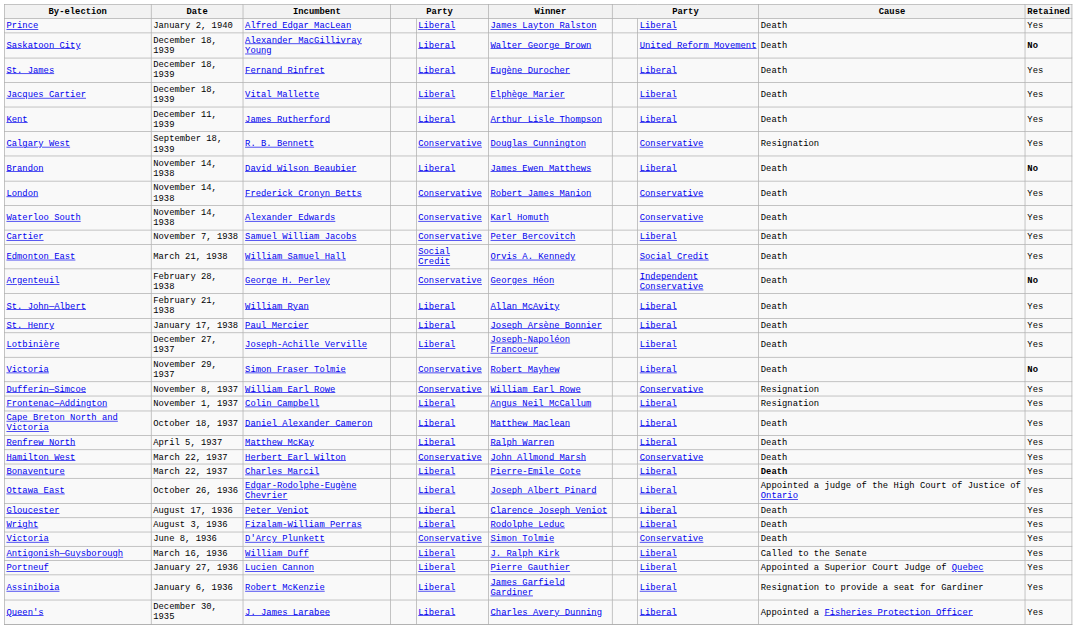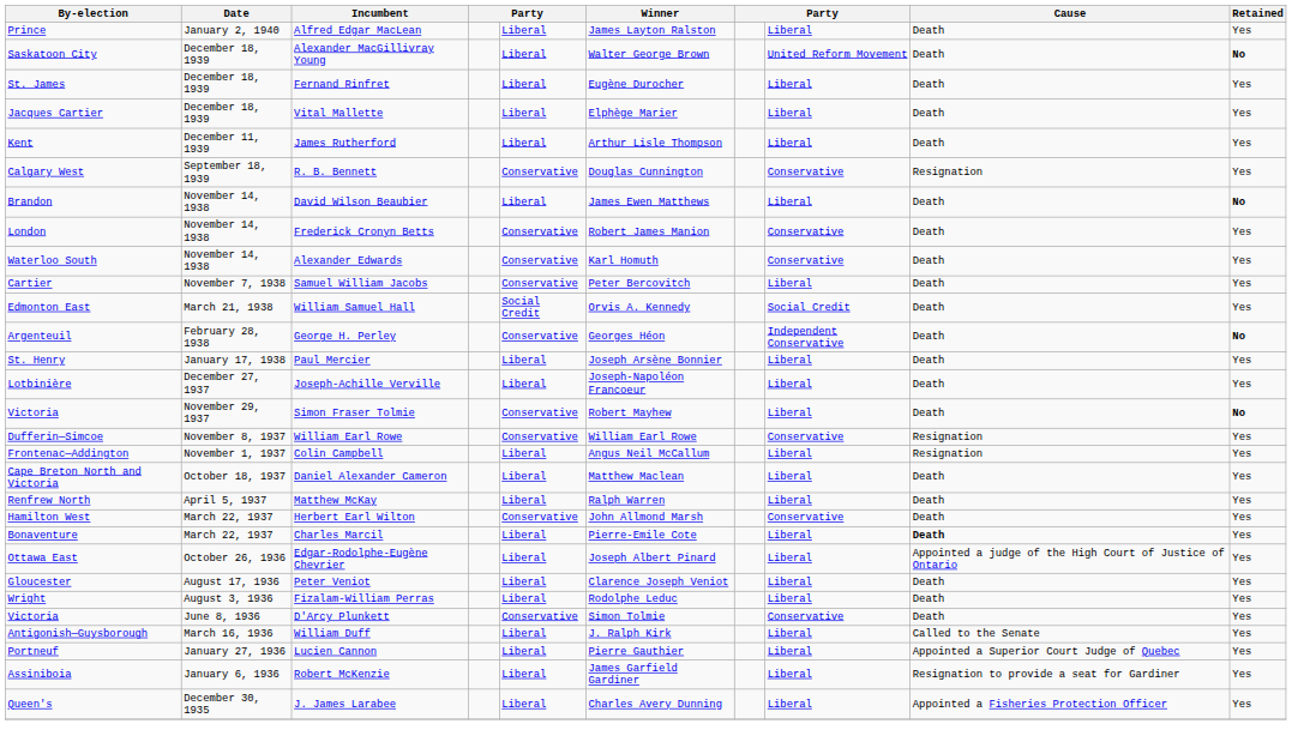 <table class="wikitable">
 <tr>
 <th>By-election</th>
 <th>Date</th>
 <th>Incumbent</th>
 <th colspan=2>Party</th>
 <th>Winner</th>
 <th colspan=2>Party</th>
 <th>Cause</th>
 <th>Retained</th>
 </tr>
 <tr>
 <td><a href='#'>Prince</a></td>
 <td>January 2, 1940</td>
 <td><a href='#'>Alfred Edgar MacLean</a></td>
 <td>    </td>
 <td><a href='#'>Liberal</a></td>
 <td><a href='#'>James Layton Ralston</a></td>
 <td>    </td>
 <td><a href='#'>Liberal</a></td>
 <td>Death</td>
 <td>Yes</td>
 </tr>
 <tr>
 <td><a href='#'>Saskatoon City</a></td>
 <td>December 18, 1939</td>
 <td><a href='#'>Alexander MacGillivray Young</a></td>
 <td>    </td>
 <td><a href='#'>Liberal</a></td>
 <td><a href='#'>Walter George Brown</a></td>
 <td>    </td>
 <td><a href='#'>United Reform Movement</a></td>
 <td>Death</td>
 <td><strong>No</strong></td>
 </tr>
 <tr>
 <td><a href='#'>St. James</a></td>
 <td>December 18, 1939</td>
 <td><a href='#'>Fernand Rinfret</a></td>
 <td>    </td>
 <td><a href='#'>Liberal</a></td>
 <td><a href='#'>Eugène Durocher</a></td>
 <td>    </td>
 <td><a href='#'>Liberal</a></td>
 <td>Death</td>
 <td>Yes</td>
 </tr>
 <tr>
 <td><a href='#'>Jacques Cartier</a></td>
 <td>December 18, 1939</td>
 <td><a href='#'>Vital Mallette</a></td>
 <td>    </td>
 <td><a href='#'>Liberal</a></td>
 <td><a href='#'>Elphège Marier</a></td>
 <td>    </td>
 <td><a href='#'>Liberal</a></td>
 <td>Death</td>
 <td>Yes</td>
 </tr>
 <tr>
 <td><a href='#'>Kent</a></td>
 <td>December 11, 1939</td>
 <td><a href='#'>James Rutherford</a></td>
 <td>    </td>
 <td><a href='#'>Liberal</a></td>
 <td><a href='#'>Arthur Lisle Thompson</a></td>
 <td>    </td>
 <td><a href='#'>Liberal</a></td>
 <td>Death</td>
 <td>Yes</td>
 </tr>
 <tr>
 <td><a href='#'>Calgary West</a></td>
 <td>September 18, 1939</td>
 <td><a href='#'>R. B. Bennett</a></td>
 <td>    </td>
 <td><a href='#'>Conservative</a></td>
 <td><a href='#'>Douglas Cunnington</a></td>
 <td>    </td>
 <td><a href='#'>Conservative</a></td>
 <td>Resignation</td>
 <td>Yes</td>
 </tr>
 <tr>
 <td><a href='#'>Brandon</a></td>
 <td>November 14, 1938</td>
 <td><a href='#'>David Wilson Beaubier</a></td>
 <td>    </td>
 <td><a href='#'>Liberal</a></td>
 <td><a href='#'>James Ewen Matthews</a></td>
 <td>    </td>
 <td><a href='#'>Liberal</a></td>
 <td>Death</td>
 <td><strong>No</strong></td>
 </tr>
 <tr>
 <td><a href='#'>London</a></td>
 <td>November 14, 1938</td>
 <td><a href='#'>Frederick Cronyn Betts</a></td>
 <td>    </td>
 <td><a href='#'>Conservative</a></td>
 <td><a href='#'>Robert James Manion</a></td>
 <td>    </td>
 <td><a href='#'>Conservative</a></td>
 <td>Death</td>
 <td>Yes</td>
 </tr>
 <tr>
 <td><a href='#'>Waterloo South</a></td>
 <td>November 14, 1938</td>
 <td><a href='#'>Alexander Edwards</a></td>
 <td>    </td>
 <td><a href='#'>Conservative</a></td>
 <td><a href='#'>Karl Homuth</a></td>
 <td>    </td>
 <td><a href='#'>Conservative</a></td>
 <td>Death</td>
 <td>Yes</td>
 </tr>
 <tr>
 <td><a href='#'>Cartier</a></td>
 <td>November 7, 1938</td>
 <td><a href='#'>Samuel William Jacobs</a></td>
 <td>    </td>
 <td><a href='#'>Conservative</a></td>
 <td><a href='#'>Peter Bercovitch</a></td>
 <td>    </td>
 <td><a href='#'>Liberal</a></td>
 <td>Death</td>
 <td>Yes</td>
 </tr>
 <tr>
 <td><a href='#'>Edmonton East</a></td>
 <td>March 21, 1938</td>
 <td><a href='#'>William Samuel Hall</a></td>
 <td>    </td>
 <td><a href='#'>Social Credit</a></td>
 <td><a href='#'>Orvis A. Kennedy</a></td>
 <td>    </td>
 <td><a href='#'>Social Credit</a></td>
 <td>Death</td>
 <td>Yes</td>
 </tr>
 <tr>
 <td><a href='#'>Argenteuil</a></td>
 <td>February 28, 1938</td>
 <td><a href='#'>George H. Perley</a></td>
 <td>    </td>
 <td><a href='#'>Conservative</a></td>
 <td><a href='#'>Georges Héon</a></td>
 <td>    </td>
 <td><a href='#'>Independent Conservative</a></td>
 <td>Death</td>
 <td><strong>No</strong></td>
-</tr>
-<tr>
-<td><a href='#'>St. John—Albert</a></td>
-<td>February 21, 1938</td>
-<td><a href='#'>William Ryan</a></td>
-<td>    </td>
-<td><a href='#'>Liberal</a></td>
-<td><a href='#'>Allan McAvity</a></td>
-<td>    </td>
-<td><a href='#'>Liberal</a></td>
-<td>Death</td>
-<td>Yes</td>
 </tr>
 <tr>
 <td><a href='#'>St. Henry</a></td>
 <td>January 17, 1938</td>
 <td><a href='#'>Paul Mercier</a></td>
 <td>    </td>
 <td><a href='#'>Liberal</a></td>
 <td><a href='#'>Joseph Arsène Bonnier</a></td>
 <td>    </td>
 <td><a href='#'>Liberal</a></td>
 <td>Death</td>
 <td>Yes</td>
 </tr>
 <tr>
 <td><a href='#'>Lotbinière</a></td>
 <td>December 27, 1937</td>
 <td><a href='#'>Joseph-Achille Verville</a></td>
 <td>    </td>
 <td><a href='#'>Liberal</a></td>
 <td><a href='#'>Joseph-Napoléon Francoeur</a></td>
 <td>    </td>
 <td><a href='#'>Liberal</a></td>
 <td>Death</td>
 <td>Yes</td>
 </tr>
 <tr>
 <td><a href='#'>Victoria</a></td>
 <td>November 29, 1937</td>
 <td><a href='#'>Simon Fraser Tolmie</a></td>
 <td>    </td>
 <td><a href='#'>Conservative</a></td>
 <td><a href='#'>Robert Mayhew</a></td>
 <td>    </td>
 <td><a href='#'>Liberal</a></td>
 <td>Death</td>
 <td><strong>No</strong></td>
 </tr>
 <tr>
 <td><a href='#'>Dufferin—Simcoe</a></td>
 <td>November 8, 1937</td>
 <td><a href='#'>William Earl Rowe</a></td>
 <td>    </td>
 <td><a href='#'>Conservative</a></td>
 <td><a href='#'>William Earl Rowe</a></td>
 <td>    </td>
 <td><a href='#'>Conservative</a></td>
 <td>Resignation</td>
 <td>Yes</td>
 </tr>
 <tr>
 <td><a href='#'>Frontenac—Addington</a></td>
 <td>November 1, 1937</td>
 <td><a href='#'>Colin Campbell</a></td>
 <td>    </td>
 <td><a href='#'>Liberal</a></td>
 <td><a href='#'>Angus Neil McCallum</a></td>
 <td>    </td>
 <td><a href='#'>Liberal</a></td>
 <td>Resignation</td>
 <td>Yes</td>
 </tr>
 <tr>
 <td><a href='#'>Cape Breton North and Victoria</a></td>
 <td>October 18, 1937</td>
 <td><a href='#'>Daniel Alexander Cameron</a></td>
 <td>    </td>
 <td><a href='#'>Liberal</a></td>
 <td><a href='#'>Matthew Maclean</a></td>
 <td>    </td>
 <td><a href='#'>Liberal</a></td>
 <td>Death</td>
 <td>Yes</td>
 </tr>
 <tr>
 <td><a href='#'>Renfrew North</a></td>
 <td>April 5, 1937</td>
 <td><a href='#'>Matthew McKay</a></td>
 <td>    </td>
 <td><a href='#'>Liberal</a></td>
 <td><a href='#'>Ralph Warren</a></td>
 <td>    </td>
 <td><a href='#'>Liberal</a></td>
 <td>Death</td>
 <td>Yes</td>
 </tr>
 <tr>
 <td><a href='#'>Hamilton West</a></td>
 <td>March 22, 1937</td>
 <td><a href='#'>Herbert Earl Wilton</a></td>
 <td>    </td>
 <td><a href='#'>Conservative</a></td>
 <td><a href='#'>John Allmond Marsh</a></td>
 <td>    </td>
 <td><a href='#'>Conservative</a></td>
 <td>Death</td>
 <td>Yes</td>
 </tr>
 <tr>
 <td><a href='#'>Bonaventure</a></td>
 <td>March 22, 1937</td>
 <td><a href='#'>Charles Marcil</a></td>
 <td>    </td>
 <td><a href='#'>Liberal</a></td>
 <td><a href='#'>Pierre-Emile Cote</a></td>
 <td>    </td>
 <td><a href='#'>Liberal</a></td>
 <td><strong>Death</strong></td>
 <td>Yes</td>
 </tr>
 <tr>
 <td><a href='#'>Ottawa East</a></td>
 <td>October 26, 1936</td>
 <td><a href='#'>Edgar-Rodolphe-Eugène Chevrier</a></td>
 <td>    </td>
 <td><a href='#'>Liberal</a></td>
 <td><a href='#'>Joseph Albert Pinard</a></td>
 <td>    </td>
 <td><a href='#'>Liberal</a></td>
 <td>Appointed a judge of the High Court of Justice of <a href='#'>Ontario</a></td>
 <td>Yes</td>
 </tr>
 <tr>
 <td><a href='#'>Gloucester</a></td>
 <td>August 17, 1936</td>
 <td><a href='#'>Peter Veniot</a></td>
 <td>    </td>
 <td><a href='#'>Liberal</a></td>
 <td><a href='#'>Clarence Joseph Veniot</a></td>
 <td>    </td>
 <td><a href='#'>Liberal</a></td>
 <td>Death</td>
 <td>Yes</td>
 </tr>
 <tr>
 <td><a href='#'>Wright</a></td>
 <td>August 3, 1936</td>
 <td><a href='#'>Fizalam-William Perras</a></td>
 <td>    </td>
 <td><a href='#'>Liberal</a></td>
 <td><a href='#'>Rodolphe Leduc</a></td>
 <td>    </td>
 <td><a href='#'>Liberal</a></td>
 <td>Death</td>
 <td>Yes</td>
 </tr>
 <tr>
 <td><a href='#'>Victoria</a></td>
 <td>June 8, 1936</td>
 <td><a href='#'>D'Arcy Plunkett</a></td>
 <td>    </td>
 <td><a href='#'>Conservative</a></td>
 <td><a href='#'>Simon Tolmie</a></td>
 <td>    </td>
 <td><a href='#'>Conservative</a></td>
 <td>Death</td>
 <td>Yes</td>
 </tr>
 <tr>
 <td><a href='#'>Antigonish—Guysborough</a></td>
 <td>March 16, 1936</td>
 <td><a href='#'>William Duff</a></td>
 <td>    </td>
 <td><a href='#'>Liberal</a></td>
 <td><a href='#'>J. Ralph Kirk</a></td>
 <td>    </td>
 <td><a href='#'>Liberal</a></td>
 <td>Called to the Senate</td>
 <td>Yes</td>
 </tr>
 <tr>
 <td><a href='#'>Portneuf</a></td>
 <td>January 27, 1936</td>
 <td><a href='#'>Lucien Cannon</a></td>
 <td>    </td>
 <td><a href='#'>Liberal</a></td>
 <td><a href='#'>Pierre Gauthier</a></td>
 <td>    </td>
 <td><a href='#'>Liberal</a></td>
 <td>Appointed a Superior Court Judge of <a href='#'>Quebec</a></td>
 <td>Yes</td>
 </tr>
 <tr>
 <td><a href='#'>Assiniboia</a></td>
 <td>January 6, 1936</td>
 <td><a href='#'>Robert McKenzie</a></td>
 <td>    </td>
 <td><a href='#'>Liberal</a></td>
 <td><a href='#'>James Garfield Gardiner</a></td>
 <td>    </td>
 <td><a href='#'>Liberal</a></td>
 <td>Resignation to provide a seat for Gardiner</td>
 <td>Yes</td>
 </tr>
 <tr>
 <td><a href='#'>Queen's</a></td>
 <td>December 30, 1935</td>
 <td><a href='#'>J. James Larabee</a></td>
 <td>    </td>
 <td><a href='#'>Liberal</a></td>
 <td><a href='#'>Charles Avery Dunning</a></td>
 <td>    </td>
 <td><a href='#'>Liberal</a></td>
 <td>Appointed a <a href='#'>Fisheries Protection Officer</a></td>
 <td>Yes</td>
 </tr>
 <tr>
 </tr>
 </table>
